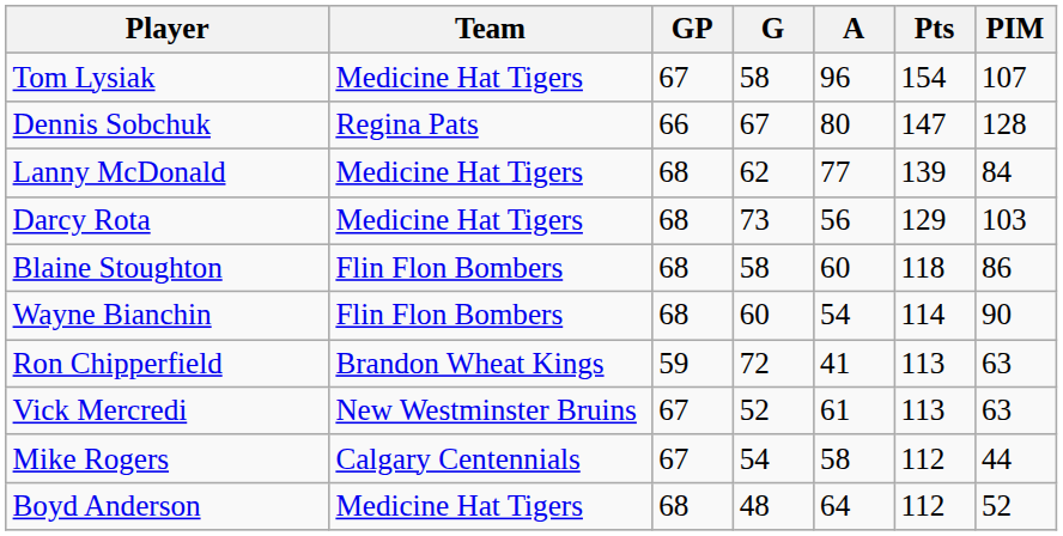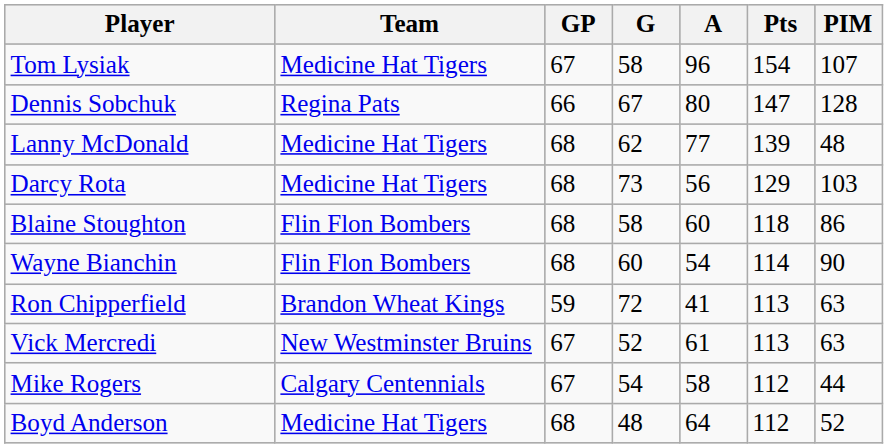 <table class="wikitable">
 <tr>
 <th width="30%">Player</th>
 <th width="30%">Team</th>
 <th width="7.5%">GP</th>
 <th width="7.5%">G</th>
 <th width="7.5%">A</th>
 <th width="7.5%">Pts</th>
 <th width="7.5%">PIM</th>
 </tr>
 <tr>
 <td><a href='#'>Tom Lysiak</a></td>
 <td><a href='#'>Medicine Hat Tigers</a></td>
 <td>67</td>
 <td>58</td>
 <td>96</td>
 <td>154</td>
 <td>107</td>
 </tr>
 <tr>
 <td><a href='#'>Dennis Sobchuk</a></td>
 <td><a href='#'>Regina Pats</a></td>
 <td>66</td>
 <td>67</td>
 <td>80</td>
 <td>147</td>
 <td>128</td>
 </tr>
 <tr>
 <td><a href='#'>Lanny McDonald</a></td>
 <td><a href='#'>Medicine Hat Tigers</a></td>
 <td>68</td>
 <td>62</td>
 <td>77</td>
 <td>139</td>
-<td>84</td>
+<td>48</td>
 </tr>
 <tr>
 <td><a href='#'>Darcy Rota</a></td>
 <td><a href='#'>Medicine Hat Tigers</a></td>
 <td>68</td>
 <td>73</td>
 <td>56</td>
 <td>129</td>
 <td>103</td>
 </tr>
 <tr>
 <td><a href='#'>Blaine Stoughton</a></td>
 <td><a href='#'>Flin Flon Bombers</a></td>
 <td>68</td>
 <td>58</td>
 <td>60</td>
 <td>118</td>
 <td>86</td>
 </tr>
 <tr>
 <td><a href='#'>Wayne Bianchin</a></td>
 <td><a href='#'>Flin Flon Bombers</a></td>
 <td>68</td>
 <td>60</td>
 <td>54</td>
 <td>114</td>
 <td>90</td>
 </tr>
 <tr>
 <td><a href='#'>Ron Chipperfield</a></td>
 <td><a href='#'>Brandon Wheat Kings</a></td>
 <td>59</td>
 <td>72</td>
 <td>41</td>
 <td>113</td>
 <td>63</td>
 </tr>
 <tr>
 <td><a href='#'>Vick Mercredi</a></td>
 <td><a href='#'>New Westminster Bruins</a></td>
 <td>67</td>
 <td>52</td>
 <td>61</td>
 <td>113</td>
 <td>63</td>
 </tr>
 <tr>
 <td><a href='#'>Mike Rogers</a></td>
 <td><a href='#'>Calgary Centennials</a></td>
 <td>67</td>
 <td>54</td>
 <td>58</td>
 <td>112</td>
 <td>44</td>
 </tr>
 <tr>
 <td><a href='#'>Boyd Anderson</a></td>
 <td><a href='#'>Medicine Hat Tigers</a></td>
 <td>68</td>
 <td>48</td>
 <td>64</td>
 <td>112</td>
 <td>52</td>
 </tr>
 </table>
